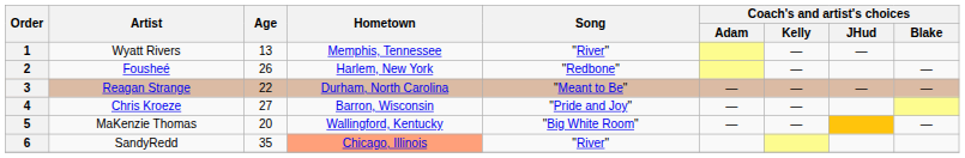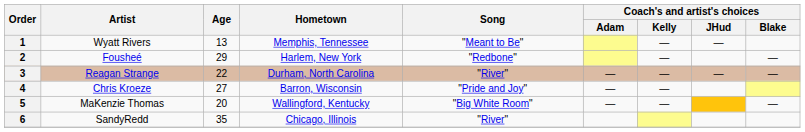 <table class="wikitable" style="text-align:center; line-height:17px; width:100%;">
 <tr>
 <th scope="col" rowspan="2" style="width:04%;">Order</th>
 <th scope="col" rowspan="2" style="width:18%;">Artist</th>
 <th scope="col" rowspan="2" style="width:04%;">Age</th>
 <th scope="col" rowspan="2" style="width:18%;">Hometown</th>
 <th scope="col" rowspan="2" style="width:20%;">Song</th>
 <th scope="col" colspan="4" style="width:24%;">Coach's and artist's choices</th>
 </tr>
 <tr>
 <th style="width:06%;">Adam</th>
 <th style="width:06%;">Kelly</th>
 <th style="width:06%;">JHud</th>
 <th style="width:06%;">Blake</th>
 </tr>
 <tr>
 <th>1</th>
 <td>Wyatt Rivers</td>
 <td>13</td>
 <td><a href='#'>Memphis, Tennessee</a></td>
-<td>"<a href='#'>River</a>"</td>
+<td>"<a href='#'>Meant to Be</a>"</td>
 <td style="background:#fdfc8f;"><strong></strong></td>
 <td>—</td>
 <td>—</td>
 <td><strong></strong></td>
 </tr>
 <tr>
 <th>2</th>
 <td><a href='#'>Fousheé</a></td>
-<td>26</td>
+<td>29</td>
 <td><a href='#'>Harlem, New York</a></td>
 <td>"<a href='#'>Redbone</a>"</td>
 <td style="background:#fdfc8f;"><strong></strong></td>
 <td>—</td>
 <td><strong></strong></td>
 <td>—</td>
 </tr>
 <tr style="background:#dbbba4;">
 <th>3</th>
 <td><a href='#'>Reagan Strange</a></td>
 <td>22</td>
 <td><a href='#'>Durham, North Carolina</a></td>
-<td>"<a href='#'>Meant to Be</a>"</td>
+<td>"<a href='#'>River</a>"</td>
 <td>—</td>
 <td>—</td>
 <td>—</td>
 <td>—</td>
 </tr>
 <tr>
 <th>4</th>
 <td><a href='#'>Chris Kroeze</a></td>
 <td>27</td>
 <td><a href='#'>Barron, Wisconsin</a></td>
 <td>"<a href='#'>Pride and Joy</a>"</td>
 <td>—</td>
 <td>—</td>
 <td><strong></strong></td>
 <td style="background:#fdfc8f;"><strong></strong></td>
 </tr>
 <tr>
 <th>5</th>
 <td>MaKenzie Thomas</td>
 <td>20</td>
 <td><a href='#'>Wallingford, Kentucky</a></td>
 <td>"<a href='#'>Big White Room</a>"</td>
 <td>—</td>
 <td>—</td>
 <td style="background:#FFC40C;"><strong></strong></td>
 <td>—</td>
 </tr>
 <tr>
 <th>6</th>
 <td>SandyRedd</td>
 <td>35</td>
-<td style="background: lightsalmon;"><a href='#'>Chicago, Illinois</a></td>
+<td><a href='#'>Chicago, Illinois</a></td>
 <td>"<a href='#'>River</a>"</td>
 <td><strong></strong></td>
 <td style="background:#fdfc8f;"><strong></strong></td>
 <td><strong></strong></td>
 <td><strong></strong></td>
 </tr>
 <tr>
 </tr>
 </table>
